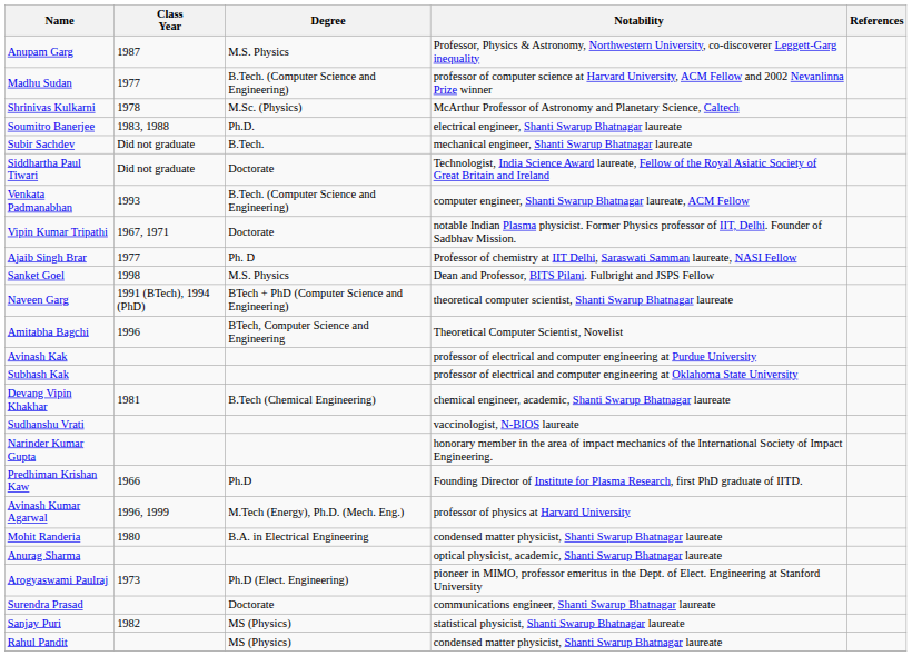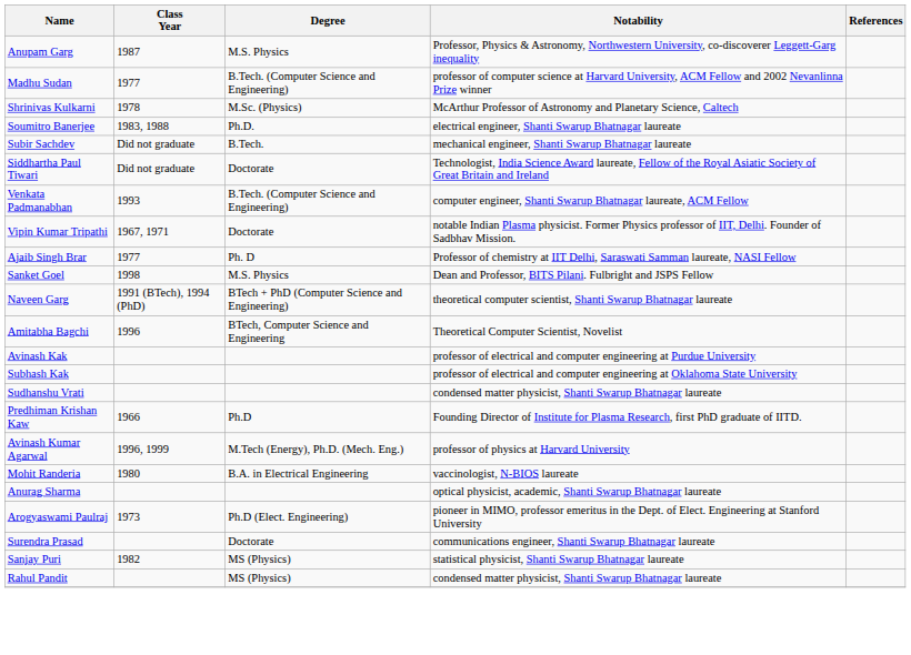 <table class="wikitable">
 <tr>
 <th>Name</th>
 <th>Class<br>Year</th>
 <th>Degree</th>
 <th>Notability</th>
 <th>References</th>
 </tr>
 <tr>
 <td><a href='#'>Anupam Garg</a></td>
 <td>1987</td>
 <td>M.S. Physics</td>
 <td>Professor, Physics & Astronomy, <a href='#'>Northwestern University</a>, co-discoverer <a href='#'>Leggett-Garg inequality</a></td>
 <td></td>
 </tr>
 <tr>
 <td><a href='#'>Madhu Sudan</a></td>
 <td>1977</td>
 <td>B.Tech. (Computer Science and Engineering)</td>
 <td>professor of computer science at <a href='#'>Harvard University</a>, <a href='#'>ACM Fellow</a> and 2002 <a href='#'>Nevanlinna Prize</a> winner</td>
 <td></td>
 </tr>
 <tr>
 <td><a href='#'>Shrinivas Kulkarni</a></td>
 <td>1978</td>
 <td>M.Sc. (Physics)</td>
 <td>McArthur Professor of Astronomy and Planetary Science, <a href='#'>Caltech</a></td>
 <td></td>
 </tr>
 <tr>
 <td><a href='#'>Soumitro Banerjee</a></td>
 <td>1983, 1988</td>
 <td>Ph.D.</td>
 <td>electrical engineer, <a href='#'>Shanti Swarup Bhatnagar</a> laureate</td>
 <td></td>
 </tr>
 <tr>
 <td><a href='#'>Subir Sachdev</a></td>
 <td>Did not graduate</td>
 <td>B.Tech.</td>
 <td>mechanical engineer, <a href='#'>Shanti Swarup Bhatnagar</a> laureate</td>
 <td></td>
 </tr>
 <tr>
 <td><a href='#'>Siddhartha Paul Tiwari</a></td>
 <td>Did not graduate</td>
 <td>Doctorate</td>
 <td>Technologist, <a href='#'>India Science Award</a> laureate, <a href='#'>Fellow of the Royal Asiatic Society of Great Britain and Ireland</a></td>
 <td></td>
 </tr>
 <tr>
 <td><a href='#'>Venkata Padmanabhan</a></td>
 <td>1993</td>
 <td>B.Tech. (Computer Science and Engineering)</td>
 <td>computer engineer, <a href='#'>Shanti Swarup Bhatnagar</a> laureate, <a href='#'>ACM Fellow</a></td>
 <td></td>
 </tr>
 <tr>
 <td><a href='#'>Vipin Kumar Tripathi</a></td>
 <td>1967, 1971</td>
 <td>Doctorate</td>
 <td>notable Indian <a href='#'>Plasma</a> physicist. Former Physics professor of <a href='#'>IIT, Delhi</a>. Founder of Sadbhav Mission.</td>
 <td></td>
 </tr>
 <tr>
 <td><a href='#'>Ajaib Singh Brar</a></td>
 <td>1977</td>
 <td>Ph. D</td>
 <td>Professor of chemistry at <a href='#'>IIT Delhi</a>, <a href='#'>Saraswati Samman</a> laureate, <a href='#'>NASI Fellow</a></td>
 <td></td>
 </tr>
 <tr>
 <td><a href='#'>Sanket Goel</a></td>
 <td>1998</td>
 <td>M.S. Physics</td>
 <td>Dean and Professor, <a href='#'>BITS Pilani</a>. Fulbright and JSPS Fellow</td>
 <td></td>
 </tr>
 <tr>
 <td><a href='#'>Naveen Garg</a></td>
 <td>1991 (BTech), 1994 (PhD)</td>
 <td>BTech + PhD (Computer Science and Engineering)</td>
 <td>theoretical computer scientist, <a href='#'>Shanti Swarup Bhatnagar</a> laureate</td>
 <td></td>
 </tr>
 <tr>
 <td><a href='#'>Amitabha Bagchi</a></td>
 <td>1996</td>
 <td>BTech, Computer Science and Engineering</td>
 <td>Theoretical Computer Scientist, Novelist</td>
 <td></td>
 </tr>
 <tr>
 <td><a href='#'>Avinash Kak</a></td>
 <td></td>
 <td></td>
 <td>professor of electrical and computer engineering at <a href='#'>Purdue University</a></td>
 <td></td>
 </tr>
 <tr>
 <td><a href='#'>Subhash Kak</a></td>
 <td></td>
 <td></td>
 <td>professor of electrical and computer engineering at <a href='#'>Oklahoma State University</a></td>
 <td></td>
 </tr>
 <tr>
-<td><a href='#'>Devang Vipin Khakhar</a></td>
-<td>1981</td>
-<td>B.Tech (Chemical Engineering)</td>
-<td>chemical engineer, academic, <a href='#'>Shanti Swarup Bhatnagar</a> laureate</td>
-<td></td>
-</tr>
-<tr>
 <td><a href='#'>Sudhanshu Vrati</a></td>
 <td></td>
 <td></td>
-<td>vaccinologist, <a href='#'>N-BIOS</a> laureate</td>
-<td></td>
-</tr>
-<tr>
-<td><a href='#'>Narinder Kumar Gupta</a></td>
-<td></td>
-<td></td>
-<td>honorary member in the area of impact mechanics of the International Society of Impact Engineering.</td>
+<td>condensed matter physicist, <a href='#'>Shanti Swarup Bhatnagar</a> laureate</td>
 <td></td>
 </tr>
 <tr>
 <td><a href='#'>Predhiman Krishan Kaw</a></td>
 <td>1966</td>
 <td>Ph.D</td>
 <td>Founding Director of <a href='#'>Institute for Plasma Research</a>, first PhD graduate of IITD.</td>
 <td></td>
 </tr>
 <tr>
 <td><a href='#'>Avinash Kumar Agarwal</a></td>
 <td>1996, 1999</td>
 <td>M.Tech (Energy), Ph.D. (Mech. Eng.)</td>
 <td>professor of physics at <a href='#'>Harvard University</a></td>
 <td></td>
 </tr>
 <tr>
 <td><a href='#'>Mohit Randeria</a></td>
 <td>1980</td>
 <td>B.A. in Electrical Engineering</td>
-<td>condensed matter physicist, <a href='#'>Shanti Swarup Bhatnagar</a> laureate</td>
+<td>vaccinologist, <a href='#'>N-BIOS</a> laureate</td>
 <td></td>
 </tr>
 <tr>
 <td><a href='#'>Anurag Sharma</a></td>
 <td></td>
 <td></td>
 <td>optical physicist, academic, <a href='#'>Shanti Swarup Bhatnagar</a> laureate</td>
 <td></td>
 </tr>
 <tr>
 <td><a href='#'>Arogyaswami Paulraj</a></td>
 <td>1973</td>
 <td>Ph.D (Elect. Engineering)</td>
 <td>pioneer in MIMO, professor emeritus in the Dept. of Elect. Engineering at Stanford University</td>
 <td></td>
 </tr>
 <tr>
 <td><a href='#'>Surendra Prasad</a></td>
 <td></td>
 <td>Doctorate</td>
 <td>communications engineer, <a href='#'>Shanti Swarup Bhatnagar</a> laureate</td>
 <td></td>
 </tr>
 <tr>
 <td><a href='#'>Sanjay Puri</a></td>
 <td>1982</td>
 <td>MS (Physics)</td>
 <td>statistical physicist, <a href='#'>Shanti Swarup Bhatnagar</a> laureate</td>
 <td></td>
 </tr>
 <tr>
 <td><a href='#'>Rahul Pandit</a></td>
 <td></td>
 <td>MS (Physics)</td>
 <td>condensed matter physicist, <a href='#'>Shanti Swarup Bhatnagar</a> laureate</td>
 <td></td>
 </tr>
 <tr>
 </tr>
 </table>
